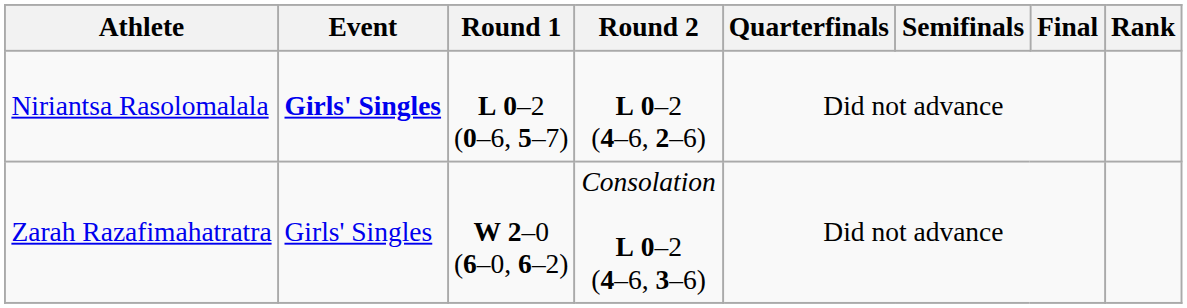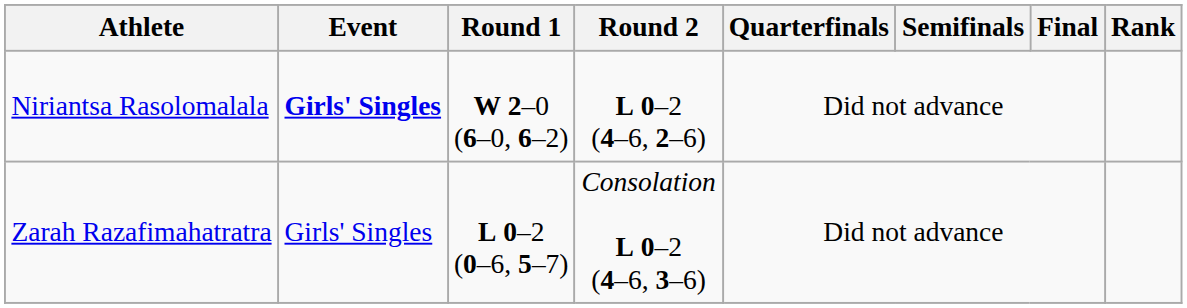 <table class=wikitable style="font-size:90%">
 <tr>
 <th>Athlete</th>
 <th>Event</th>
 <th>Round 1</th>
 <th>Round 2</th>
 <th>Quarterfinals</th>
 <th>Semifinals</th>
 <th>Final</th>
 <th>Rank</th>
 </tr>
 <tr>
 <td><a href='#'>Niriantsa Rasolomalala</a></td>
 <td><strong><a href='#'>Girls' Singles</a></strong></td>
-<td align=center><br><strong>L</strong> <strong>0</strong>–2<br> (<strong>0</strong>–6, <strong>5</strong>–7)</td>
+<td align=center><br><strong>W</strong> <strong>2</strong>–0<br> (<strong>6</strong>–0, <strong>6</strong>–2)</td>
 <td align=center><br><strong>L</strong> <strong>0</strong>–2<br> (<strong>4</strong>–6, <strong>2</strong>–6)</td>
 <td colspan=3 align=center>Did not advance</td>
 <td align=center></td>
 </tr>
 <tr>
 <td><a href='#'>Zarah Razafimahatratra</a></td>
 <td><a href='#'>Girls' Singles</a></td>
-<td align=center><br><strong>W</strong> <strong>2</strong>–0<br> (<strong>6</strong>–0, <strong>6</strong>–2)</td>
+<td align=center><br><strong>L</strong> <strong>0</strong>–2<br> (<strong>0</strong>–6, <strong>5</strong>–7)</td>
 <td align=center><em>Consolation</em><br><br><strong>L</strong> <strong>0</strong>–2<br> (<strong>4</strong>–6, <strong>3</strong>–6)</td>
 <td colspan=3 align=center>Did not advance</td>
 <td align=center></td>
 </tr>
 </table>
